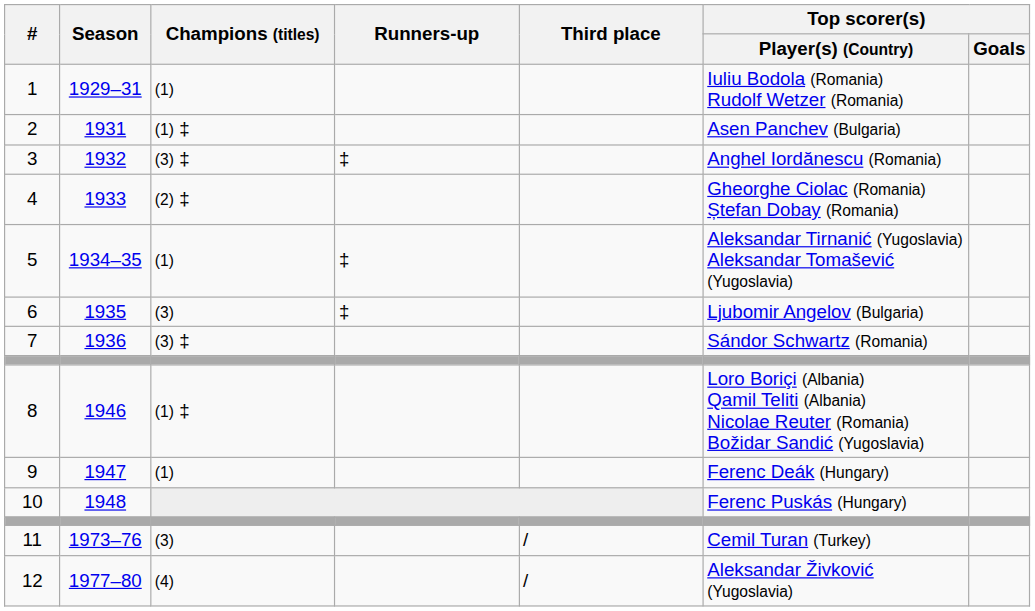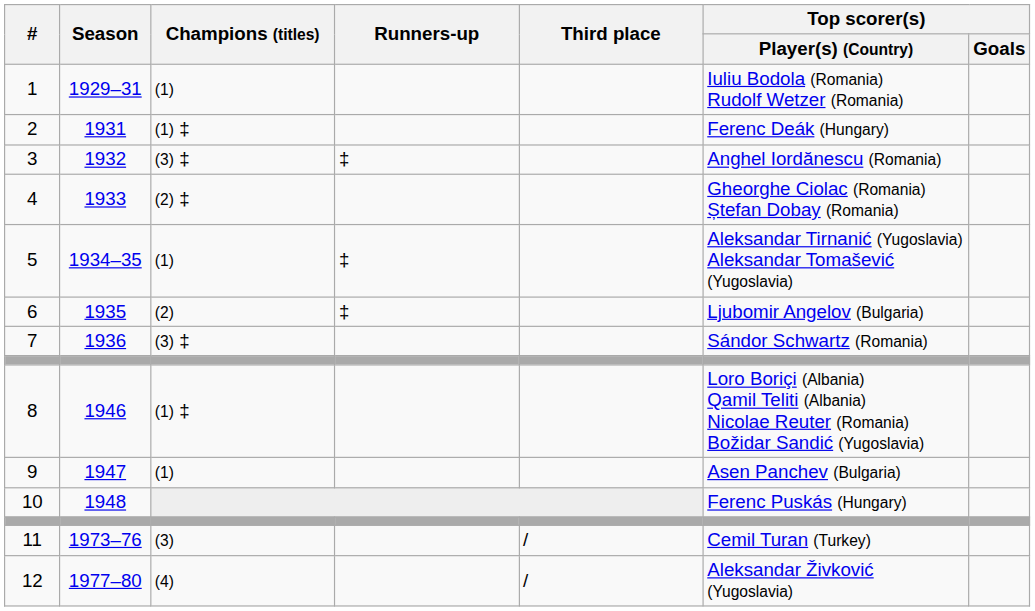 <table class="wikitable" style="text-align: left;">
 <tr>
 <th rowspan=2 width=40>#</th>
 <th rowspan=2 width=70>Season</th>
 <th rowspan=2 width=150>Champions <small>(titles)</small></th>
 <th rowspan=2 width=150>Runners-up</th>
 <th rowspan=2 width=150>Third place</th>
 <th colspan=2>Top scorer(s)</th>
 </tr>
 <tr>
 <th width=220>Player(s) <small>(Country)</small></th>
 <th>Goals</th>
 </tr>
 <tr>
 <td align=center>1</td>
 <td align=center><a href='#'>1929–31</a></td>
 <td> <small>(1)</small></td>
 <td></td>
 <td></td>
 <td><a href='#'>Iuliu Bodola</a> <small>(Romania)</small><br><a href='#'>Rudolf Wetzer</a> <small>(Romania)</small></td>
 <td></td>
 </tr>
 <tr>
 <td align=center>2</td>
 <td align=center><a href='#'>1931</a></td>
 <td> <small>(1)</small> ‡</td>
 <td></td>
 <td></td>
-<td><a href='#'>Asen Panchev</a> <small>(Bulgaria)</small></td>
+<td><a href='#'>Ferenc Deák</a> <small>(Hungary)</small></td>
 <td></td>
 </tr>
 <tr>
 <td align=center>3</td>
 <td align=center><a href='#'>1932</a></td>
 <td> <small>(3)</small> ‡</td>
 <td> ‡</td>
 <td></td>
 <td><a href='#'>Anghel Iordănescu</a> <small>(Romania)</small></td>
 <td></td>
 </tr>
 <tr>
 <td align=center>4</td>
 <td align=center><a href='#'>1933</a></td>
 <td> <small>(2)</small> ‡</td>
 <td></td>
 <td></td>
 <td><a href='#'>Gheorghe Ciolac</a> <small>(Romania)</small><br><a href='#'>Ștefan Dobay</a> <small>(Romania)</small></td>
 <td></td>
 </tr>
 <tr>
 <td align=center>5</td>
 <td align=center><a href='#'>1934–35</a></td>
 <td> <small>(1)</small></td>
 <td> ‡</td>
 <td></td>
 <td><a href='#'>Aleksandar Tirnanić</a> <small>(Yugoslavia)</small><br><a href='#'>Aleksandar Tomašević</a> <small>(Yugoslavia)</small></td>
 <td></td>
 </tr>
 <tr>
 <td align=center>6</td>
 <td align=center><a href='#'>1935</a></td>
-<td> <small>(3)</small></td>
+<td> <small>(2)</small></td>
 <td> ‡</td>
 <td></td>
 <td><a href='#'>Ljubomir Angelov</a> <small>(Bulgaria)</small></td>
 <td></td>
 </tr>
 <tr>
 <td align=center>7</td>
 <td align=center><a href='#'>1936</a></td>
 <td> <small>(3)</small> ‡</td>
 <td></td>
 <td></td>
 <td><a href='#'>Sándor Schwartz</a> <small>(Romania)</small></td>
 <td></td>
 </tr>
 <tr style="background-color:#AAAAAA; line-height:2pt;">
 <td></td>
 <td></td>
 <td></td>
 <td></td>
 <td></td>
 <td></td>
 <td></td>
 </tr>
 <tr>
 <td align=center>8</td>
 <td align=center><a href='#'>1946</a></td>
 <td> <small>(1)</small> ‡</td>
 <td></td>
 <td></td>
 <td><a href='#'>Loro Boriçi</a> <small>(Albania)</small><br><a href='#'>Qamil Teliti</a> <small>(Albania)</small><br><a href='#'>Nicolae Reuter</a> <small>(Romania)</small><br><a href='#'>Božidar Sandić</a> <small>(Yugoslavia)</small></td>
 <td></td>
 </tr>
 <tr>
 <td align=center>9</td>
 <td align=center><a href='#'>1947</a></td>
 <td> <small>(1)</small></td>
 <td></td>
 <td></td>
-<td><a href='#'>Ferenc Deák</a> <small>(Hungary)</small></td>
+<td><a href='#'>Asen Panchev</a> <small>(Bulgaria)</small></td>
 <td></td>
 </tr>
 <tr>
 <td align=center>10</td>
 <td align=center><a href='#'>1948</a></td>
 <td colspan="3" bgcolor=#EEEEEE></td>
 <td><a href='#'>Ferenc Puskás</a> <small>(Hungary)</small></td>
 <td></td>
 </tr>
 <tr style="background-color:#AAAAAA; line-height:2pt;">
 <td></td>
 <td></td>
 <td></td>
 <td></td>
 <td></td>
 <td></td>
 <td></td>
 </tr>
 <tr>
 <td align=center>11</td>
 <td align=center><a href='#'>1973–76</a></td>
 <td> <small>(3)</small></td>
 <td></td>
 <td>  / </td>
 <td><a href='#'>Cemil Turan</a> <small>(Turkey)</small></td>
 <td></td>
 </tr>
 <tr>
 <td align=center>12</td>
 <td align=center><a href='#'>1977–80</a></td>
 <td> <small>(4)</small></td>
 <td></td>
 <td>  / </td>
 <td><a href='#'>Aleksandar Živković</a> <small>(Yugoslavia)</small></td>
 <td></td>
 </tr>
 </table>
